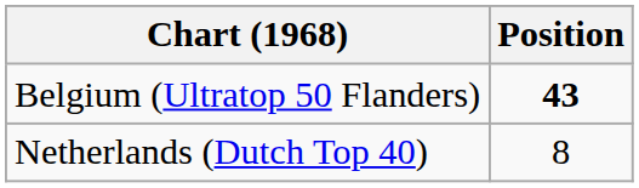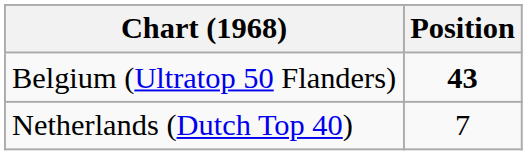 <table class="wikitable sortable">
 <tr>
 <th>Chart (1968)</th>
 <th>Position</th>
 </tr>
 <tr>
 <td>Belgium (<a href='#'>Ultratop 50</a> Flanders)</td>
 <td align="center"><strong>43</strong></td>
 </tr>
 <tr>
 <td>Netherlands (<a href='#'>Dutch Top 40</a>)</td>
-<td align="center">8</td>
+<td align="center">7</td>
 </tr>
 </table>
